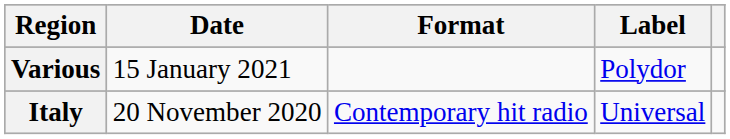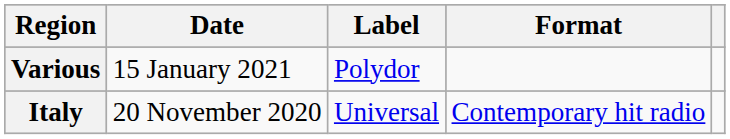 <table class="wikitable plainrowheaders">
 <tr>
 <th scope="col">Region</th>
 <th scope="col">Date</th>
+<th scope="col">Label</th>
 <th scope="col">Format</th>
-<th scope="col">Label</th>
 <th scope="col"></th>
 </tr>
 <tr>
 <th scope="row">Various</th>
 <td>15 January 2021</td>
+<td><a href='#'>Polydor</a></td>
 <td></td>
-<td><a href='#'>Polydor</a></td>
 <td style="text-align:center;"></td>
 </tr>
 <tr>
 <th scope="row">Italy</th>
 <td>20 November 2020</td>
+<td><a href='#'>Universal</a></td>
 <td><a href='#'>Contemporary hit radio</a></td>
-<td><a href='#'>Universal</a></td>
 <td></td>
 </tr>
 </table>
